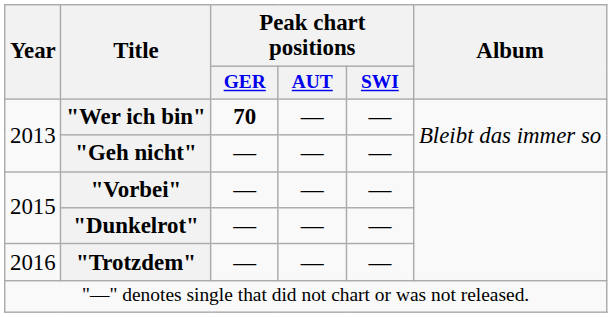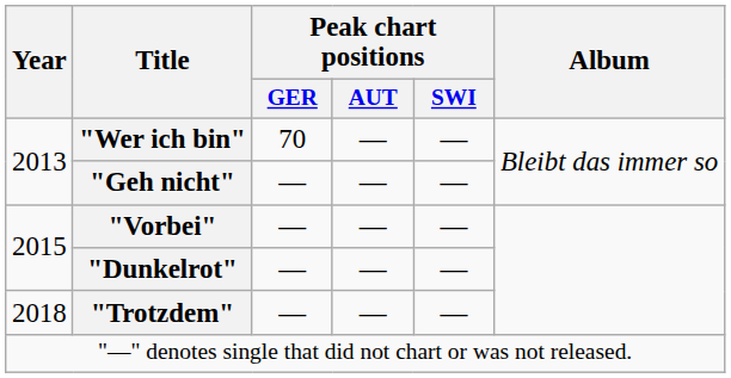 <table class="wikitable plainrowheaders" style="text-align:center;">
 <tr>
 <th scope="col" rowspan="2">Year</th>
 <th scope="col" rowspan="2">Title</th>
 <th scope="col" colspan="3">Peak chart positions</th>
 <th scope="col" rowspan="2">Album</th>
 </tr>
 <tr>
 <th scope="col" style="width:3em;font-size:85%;"><a href='#'>GER</a><br></th>
 <th scope="col" style="width:3em;font-size:85%;"><a href='#'>AUT</a><br></th>
 <th scope="col" style="width:3em;font-size:85%;"><a href='#'>SWI</a><br></th>
 </tr>
 <tr>
 <td rowspan="2">2013</td>
 <th scope="row">"Wer ich bin"</th>
-<td><strong>70</strong></td>
+<td>70</td>
 <td>—</td>
 <td>—</td>
 <td rowspan="2"><em>Bleibt das immer so</em></td>
 </tr>
 <tr>
 <th scope="row">"Geh nicht"</th>
 <td>—</td>
 <td>—</td>
 <td>—</td>
 </tr>
 <tr>
 <td rowspan="2">2015</td>
 <th scope="row">"Vorbei"</th>
 <td>—</td>
 <td>—</td>
 <td>—</td>
 <td rowspan="3"></td>
 </tr>
 <tr>
 <th scope="row">"Dunkelrot"</th>
 <td>—</td>
 <td>—</td>
 <td>—</td>
 </tr>
 <tr>
-<td>2016</td>
+<td>2018</td>
 <th scope="row">"Trotzdem"</th>
 <td>—</td>
 <td>—</td>
 <td>—</td>
 </tr>
 <tr>
 <td colspan="18" style="font-size:85%">"—" denotes single that did not chart or was not released.</td>
 </tr>
 </table>
